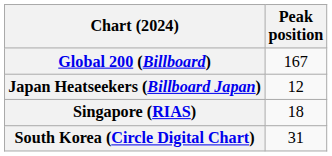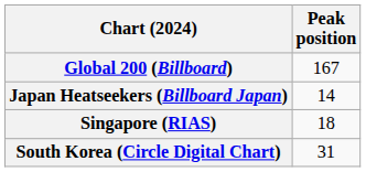 <table class="wikitable plainrowheaders sortable" style="text-align:center">
 <tr>
 <th scope="col">Chart (2024)</th>
 <th scope="col">Peak<br>position</th>
 </tr>
 <tr>
 <th scope="row"><a href='#'>Global 200</a> (<em><a href='#'>Billboard</a></em>)</th>
 <td>167</td>
 </tr>
 <tr>
 <th scope="row">Japan Heatseekers (<em><a href='#'>Billboard Japan</a></em>)</th>
-<td>12</td>
+<td>14</td>
 </tr>
 <tr>
 <th scope="row">Singapore (<a href='#'>RIAS</a>)</th>
 <td>18</td>
 </tr>
 <tr>
 <th scope="row">South Korea (<a href='#'>Circle Digital Chart</a>)</th>
 <td>31</td>
 </tr>
 </table>
